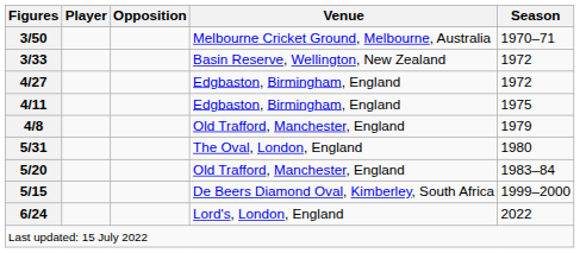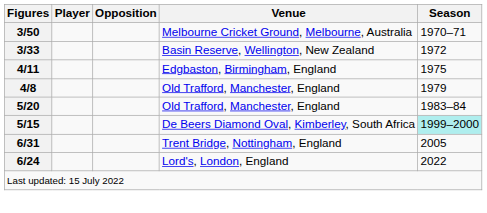 <table class="wikitable plainrowheaders sortable">
 <tr>
 <th scope="col">Figures</th>
 <th scope="col">Player</th>
 <th scope="col">Opposition</th>
 <th scope="col">Venue</th>
 <th scope="col">Season</th>
 </tr>
 <tr>
 <th>3/50</th>
 <td></td>
 <td></td>
 <td><a href='#'>Melbourne Cricket Ground</a>, <a href='#'>Melbourne</a>, Australia</td>
 <td>1970–71</td>
 </tr>
 <tr>
 <th>3/33</th>
 <td></td>
 <td></td>
 <td><a href='#'>Basin Reserve</a>, <a href='#'>Wellington</a>, New Zealand</td>
 <td>1972</td>
 </tr>
 <tr>
-<th>4/27</th>
-<td></td>
-<td></td>
-<td><a href='#'>Edgbaston</a>, <a href='#'>Birmingham</a>, England</td>
-<td>1972</td>
-</tr>
-<tr>
 <th>4/11</th>
 <td></td>
 <td></td>
 <td><a href='#'>Edgbaston</a>, <a href='#'>Birmingham</a>, England</td>
 <td>1975 </td>
 </tr>
 <tr>
 <th>4/8</th>
 <td></td>
 <td></td>
 <td><a href='#'>Old Trafford</a>, <a href='#'>Manchester</a>, England</td>
 <td>1979 </td>
 </tr>
 <tr>
-<th>5/31</th>
-<td></td>
-<td></td>
-<td><a href='#'>The Oval</a>, <a href='#'>London</a>, England</td>
-<td>1980</td>
-</tr>
-<tr>
 <th>5/20</th>
 <td></td>
 <td></td>
 <td><a href='#'>Old Trafford</a>, <a href='#'>Manchester</a>, England</td>
 <td>1983–84</td>
 </tr>
 <tr>
 <th>5/15</th>
 <td></td>
 <td></td>
 <td><a href='#'>De Beers Diamond Oval</a>, <a href='#'>Kimberley</a>, South Africa</td>
-<td>1999–2000</td>
+<td style="background: paleturquoise;">1999–2000</td>
+</tr>
+<tr>
+<th>6/31</th>
+<td></td>
+<td></td>
+<td><a href='#'>Trent Bridge</a>, <a href='#'>Nottingham</a>, England</td>
+<td>2005</td>
 </tr>
 <tr>
 <th>6/24</th>
 <td></td>
 <td></td>
 <td><a href='#'>Lord's</a>, <a href='#'>London</a>, England</td>
 <td>2022</td>
 </tr>
 <tr class="sortbottom">
 <td colspan="5"><small>Last updated: 15 July 2022</small></td>
 </tr>
 </table>
